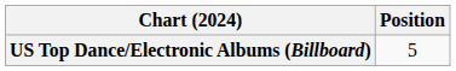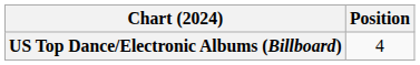 <table class="wikitable plainrowheaders" style="text-align:center">
 <tr>
 <th scope="col">Chart (2024)</th>
 <th scope="col">Position</th>
 </tr>
 <tr>
 <th scope="row">US Top Dance/Electronic Albums (<em>Billboard</em>)</th>
-<td>5</td>
+<td>4</td>
 </tr>
 </table>
